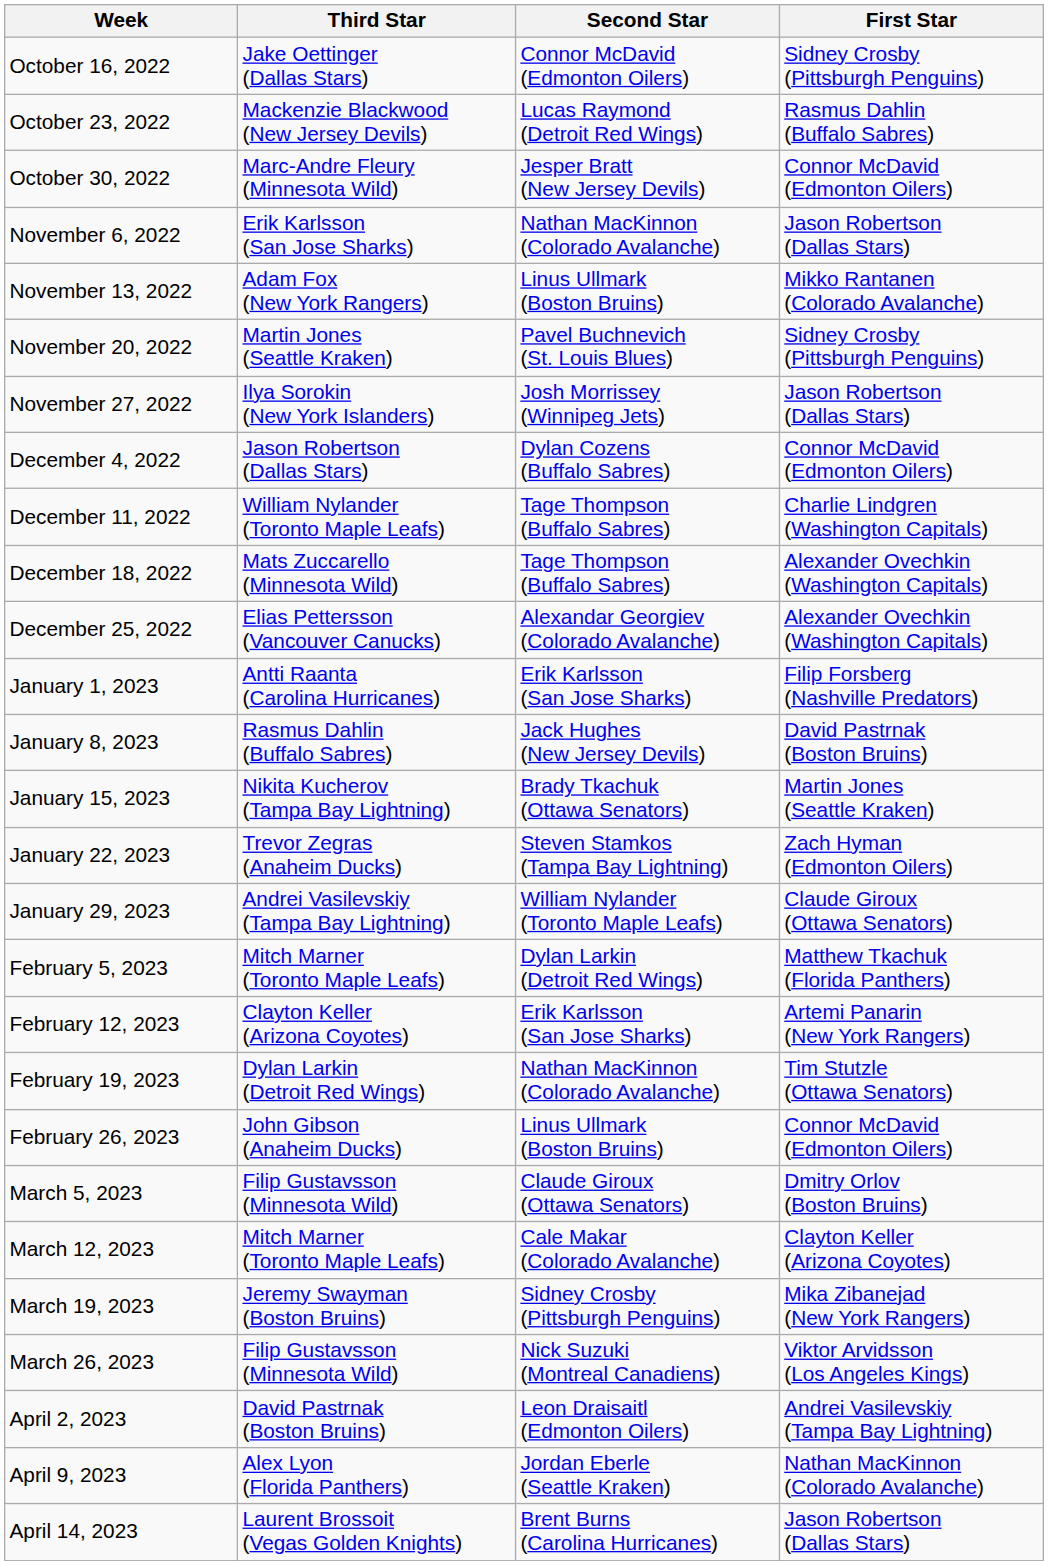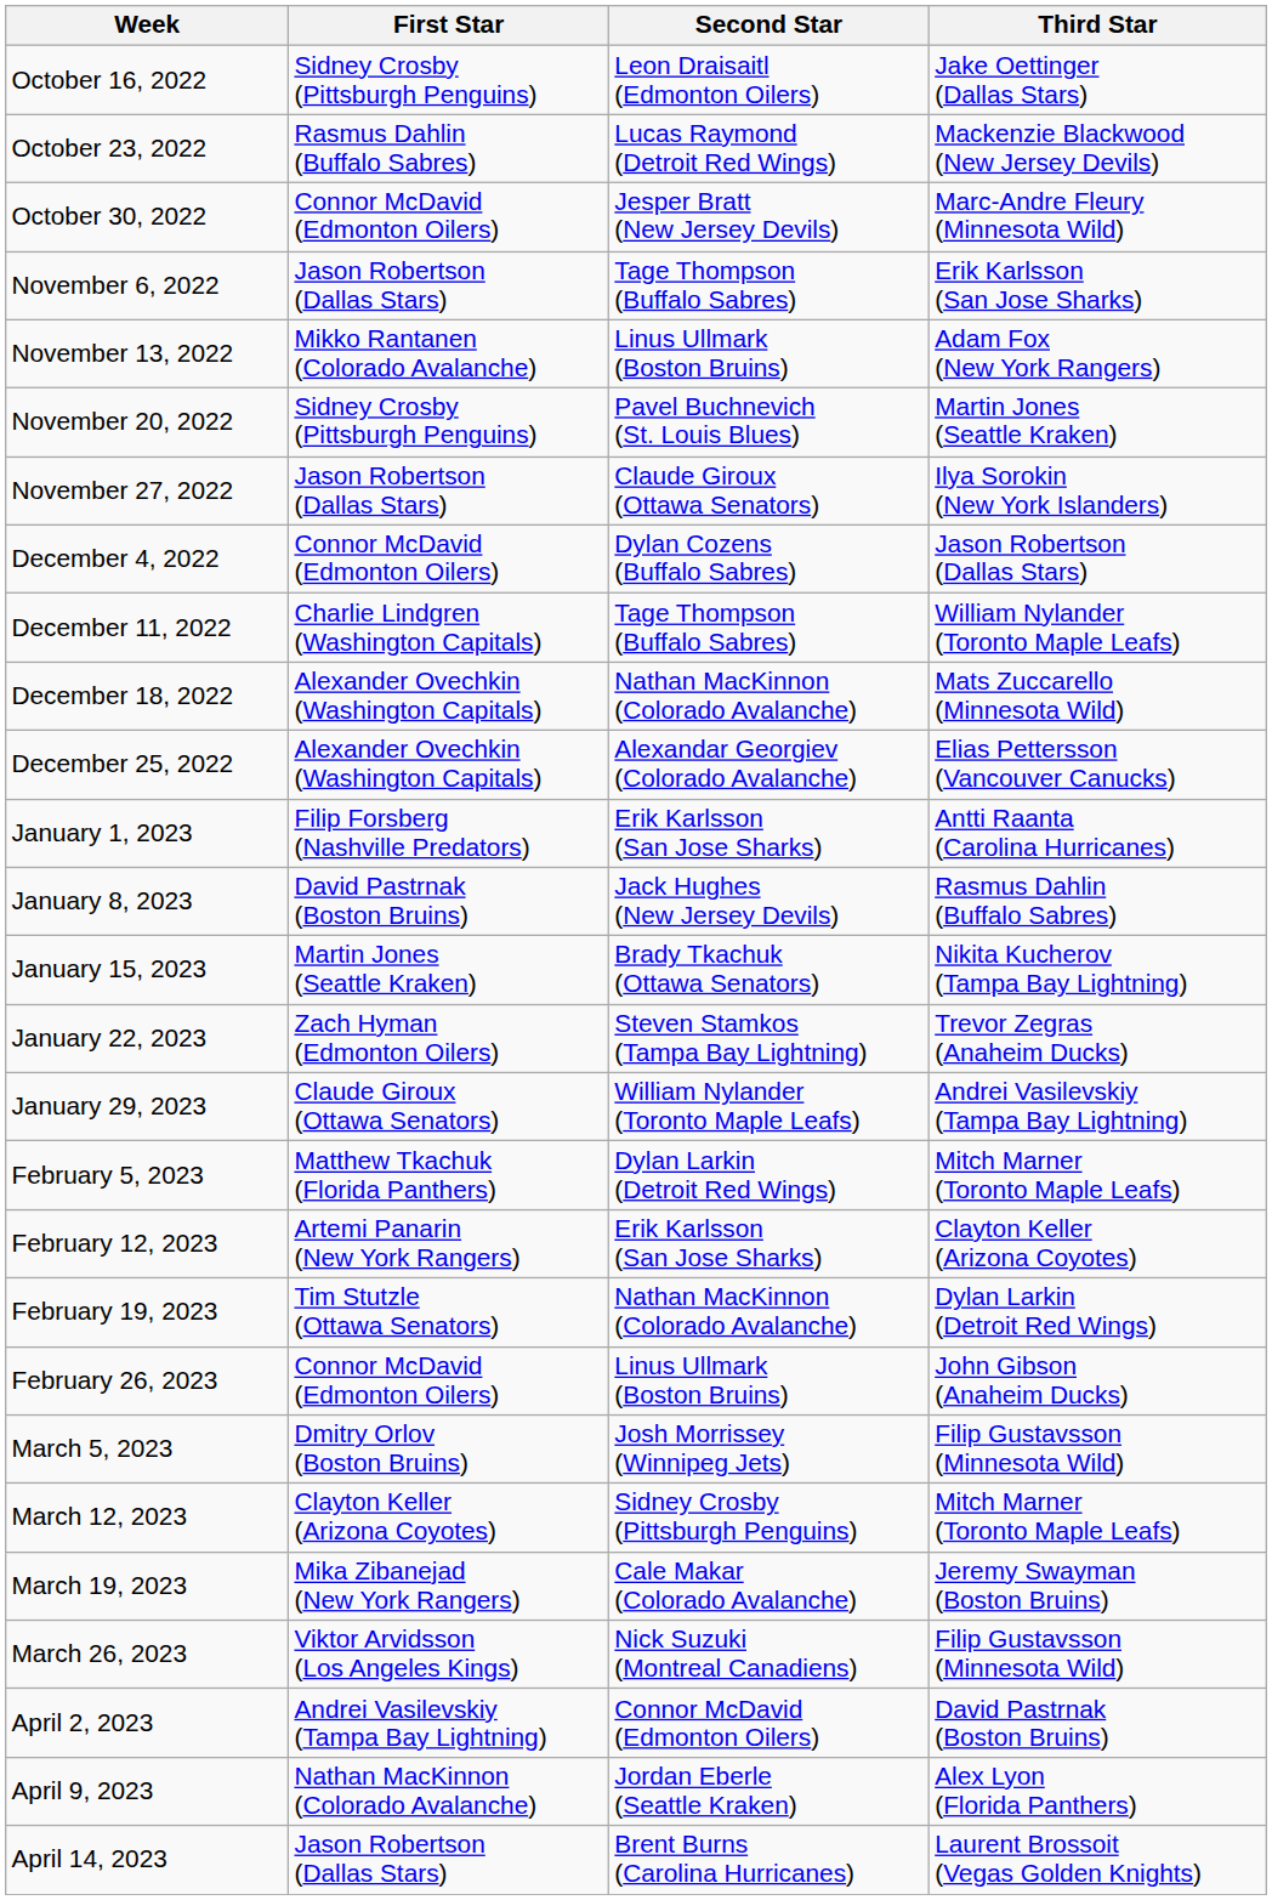 <table class="wikitable" style="width:50em;">
 <tr>
 <th>Week</th>
+<th>First Star</th>
+<th>Second Star</th>
 <th>Third Star</th>
-<th>Second Star</th>
-<th>First Star</th>
 </tr>
 <tr>
 <td>October 16, 2022</td>
+<td><a href='#'>Sidney Crosby</a><br>(<a href='#'>Pittsburgh Penguins</a>)</td>
+<td><a href='#'>Leon Draisaitl</a><br>(<a href='#'>Edmonton Oilers</a>)</td>
 <td><a href='#'>Jake Oettinger</a><br>(<a href='#'>Dallas Stars</a>)</td>
-<td><a href='#'>Connor McDavid</a><br>(<a href='#'>Edmonton Oilers</a>)</td>
-<td><a href='#'>Sidney Crosby</a><br>(<a href='#'>Pittsburgh Penguins</a>)</td>
 </tr>
 <tr>
 <td>October 23, 2022</td>
+<td><a href='#'>Rasmus Dahlin</a><br>(<a href='#'>Buffalo Sabres</a>)</td>
+<td><a href='#'>Lucas Raymond</a><br>(<a href='#'>Detroit Red Wings</a>)</td>
 <td><a href='#'>Mackenzie Blackwood</a><br>(<a href='#'>New Jersey Devils</a>)</td>
-<td><a href='#'>Lucas Raymond</a><br>(<a href='#'>Detroit Red Wings</a>)</td>
+</tr>
+<tr>
+<td>October 30, 2022</td>
+<td><a href='#'>Connor McDavid</a><br>(<a href='#'>Edmonton Oilers</a>)</td>
+<td><a href='#'>Jesper Bratt</a><br>(<a href='#'>New Jersey Devils</a>)</td>
+<td><a href='#'>Marc-Andre Fleury</a><br>(<a href='#'>Minnesota Wild</a>)</td>
+</tr>
+<tr>
+<td>November 6, 2022</td>
+<td><a href='#'>Jason Robertson</a><br>(<a href='#'>Dallas Stars</a>)</td>
+<td><a href='#'>Tage Thompson</a><br>(<a href='#'>Buffalo Sabres</a>)</td>
+<td><a href='#'>Erik Karlsson</a><br>(<a href='#'>San Jose Sharks</a>)</td>
+</tr>
+<tr>
+<td>November 13, 2022</td>
+<td><a href='#'>Mikko Rantanen</a><br>(<a href='#'>Colorado Avalanche</a>)</td>
+<td><a href='#'>Linus Ullmark</a><br>(<a href='#'>Boston Bruins</a>)</td>
+<td><a href='#'>Adam Fox</a><br>(<a href='#'>New York Rangers</a>)</td>
+</tr>
+<tr>
+<td>November 20, 2022</td>
+<td><a href='#'>Sidney Crosby</a><br>(<a href='#'>Pittsburgh Penguins</a>)</td>
+<td><a href='#'>Pavel Buchnevich</a><br>(<a href='#'>St. Louis Blues</a>)</td>
+<td><a href='#'>Martin Jones</a><br>(<a href='#'>Seattle Kraken</a>)</td>
+</tr>
+<tr>
+<td>November 27, 2022</td>
+<td><a href='#'>Jason Robertson</a><br>(<a href='#'>Dallas Stars</a>)</td>
+<td><a href='#'>Claude Giroux</a><br>(<a href='#'>Ottawa Senators</a>)</td>
+<td><a href='#'>Ilya Sorokin</a><br>(<a href='#'>New York Islanders</a>)</td>
+</tr>
+<tr>
+<td>December 4, 2022</td>
+<td><a href='#'>Connor McDavid</a><br>(<a href='#'>Edmonton Oilers</a>)</td>
+<td><a href='#'>Dylan Cozens</a><br>(<a href='#'>Buffalo Sabres</a>)</td>
+<td><a href='#'>Jason Robertson</a><br>(<a href='#'>Dallas Stars</a>)</td>
+</tr>
+<tr>
+<td>December 11, 2022</td>
+<td><a href='#'>Charlie Lindgren</a><br>(<a href='#'>Washington Capitals</a>)</td>
+<td><a href='#'>Tage Thompson</a><br>(<a href='#'>Buffalo Sabres</a>)</td>
+<td><a href='#'>William Nylander</a><br>(<a href='#'>Toronto Maple Leafs</a>)</td>
+</tr>
+<tr>
+<td>December 18, 2022</td>
+<td><a href='#'>Alexander Ovechkin</a><br>(<a href='#'>Washington Capitals</a>)</td>
+<td><a href='#'>Nathan MacKinnon</a><br>(<a href='#'>Colorado Avalanche</a>)</td>
+<td><a href='#'>Mats Zuccarello</a><br>(<a href='#'>Minnesota Wild</a>)</td>
+</tr>
+<tr>
+<td>December 25, 2022</td>
+<td><a href='#'>Alexander Ovechkin</a><br>(<a href='#'>Washington Capitals</a>)</td>
+<td><a href='#'>Alexandar Georgiev</a><br>(<a href='#'>Colorado Avalanche</a>)</td>
+<td><a href='#'>Elias Pettersson</a><br>(<a href='#'>Vancouver Canucks</a>)</td>
+</tr>
+<tr>
+<td>January 1, 2023</td>
+<td><a href='#'>Filip Forsberg</a><br>(<a href='#'>Nashville Predators</a>)</td>
+<td><a href='#'>Erik Karlsson</a><br>(<a href='#'>San Jose Sharks</a>)</td>
+<td><a href='#'>Antti Raanta</a><br>(<a href='#'>Carolina Hurricanes</a>)</td>
+</tr>
+<tr>
+<td>January 8, 2023</td>
+<td><a href='#'>David Pastrnak</a><br>(<a href='#'>Boston Bruins</a>)</td>
+<td><a href='#'>Jack Hughes</a><br>(<a href='#'>New Jersey Devils</a>)</td>
 <td><a href='#'>Rasmus Dahlin</a><br>(<a href='#'>Buffalo Sabres</a>)</td>
 </tr>
 <tr>
-<td>October 30, 2022</td>
-<td><a href='#'>Marc-Andre Fleury</a><br>(<a href='#'>Minnesota Wild</a>)</td>
-<td><a href='#'>Jesper Bratt</a><br>(<a href='#'>New Jersey Devils</a>)</td>
-<td><a href='#'>Connor McDavid</a><br>(<a href='#'>Edmonton Oilers</a>)</td>
+<td>January 15, 2023</td>
+<td><a href='#'>Martin Jones</a><br>(<a href='#'>Seattle Kraken</a>)</td>
+<td><a href='#'>Brady Tkachuk</a><br>(<a href='#'>Ottawa Senators</a>)</td>
+<td><a href='#'>Nikita Kucherov</a><br>(<a href='#'>Tampa Bay Lightning</a>)</td>
 </tr>
 <tr>
-<td>November 6, 2022</td>
-<td><a href='#'>Erik Karlsson</a><br>(<a href='#'>San Jose Sharks</a>)</td>
-<td><a href='#'>Nathan MacKinnon</a><br>(<a href='#'>Colorado Avalanche</a>)</td>
-<td><a href='#'>Jason Robertson</a><br>(<a href='#'>Dallas Stars</a>)</td>
+<td>January 22, 2023</td>
+<td><a href='#'>Zach Hyman</a><br>(<a href='#'>Edmonton Oilers</a>)</td>
+<td><a href='#'>Steven Stamkos</a><br>(<a href='#'>Tampa Bay Lightning</a>)</td>
+<td><a href='#'>Trevor Zegras</a><br>(<a href='#'>Anaheim Ducks</a>)</td>
 </tr>
 <tr>
-<td>November 13, 2022</td>
-<td><a href='#'>Adam Fox</a><br>(<a href='#'>New York Rangers</a>)</td>
-<td><a href='#'>Linus Ullmark</a><br>(<a href='#'>Boston Bruins</a>)</td>
-<td><a href='#'>Mikko Rantanen</a><br>(<a href='#'>Colorado Avalanche</a>)</td>
+<td>January 29, 2023</td>
+<td><a href='#'>Claude Giroux</a><br>(<a href='#'>Ottawa Senators</a>)</td>
+<td><a href='#'>William Nylander</a><br>(<a href='#'>Toronto Maple Leafs</a>)</td>
+<td><a href='#'>Andrei Vasilevskiy</a><br>(<a href='#'>Tampa Bay Lightning</a>)</td>
 </tr>
 <tr>
-<td>November 20, 2022</td>
-<td><a href='#'>Martin Jones</a><br>(<a href='#'>Seattle Kraken</a>)</td>
-<td><a href='#'>Pavel Buchnevich</a><br>(<a href='#'>St. Louis Blues</a>)</td>
-<td><a href='#'>Sidney Crosby</a><br>(<a href='#'>Pittsburgh Penguins</a>)</td>
+<td>February 5, 2023</td>
+<td><a href='#'>Matthew Tkachuk</a><br>(<a href='#'>Florida Panthers</a>)</td>
+<td><a href='#'>Dylan Larkin</a><br>(<a href='#'>Detroit Red Wings</a>)</td>
+<td><a href='#'>Mitch Marner</a><br>(<a href='#'>Toronto Maple Leafs</a>)</td>
 </tr>
 <tr>
-<td>November 27, 2022</td>
-<td><a href='#'>Ilya Sorokin</a><br>(<a href='#'>New York Islanders</a>)</td>
-<td><a href='#'>Josh Morrissey</a><br>(<a href='#'>Winnipeg Jets</a>)</td>
-<td><a href='#'>Jason Robertson</a><br>(<a href='#'>Dallas Stars</a>)</td>
+<td>February 12, 2023</td>
+<td><a href='#'>Artemi Panarin</a><br>(<a href='#'>New York Rangers</a>)</td>
+<td><a href='#'>Erik Karlsson</a><br>(<a href='#'>San Jose Sharks</a>)</td>
+<td><a href='#'>Clayton Keller</a><br>(<a href='#'>Arizona Coyotes</a>)</td>
 </tr>
 <tr>
-<td>December 4, 2022</td>
-<td><a href='#'>Jason Robertson</a><br>(<a href='#'>Dallas Stars</a>)</td>
-<td><a href='#'>Dylan Cozens</a><br>(<a href='#'>Buffalo Sabres</a>)</td>
-<td><a href='#'>Connor McDavid</a><br>(<a href='#'>Edmonton Oilers</a>)</td>
+<td>February 19, 2023</td>
+<td><a href='#'>Tim Stutzle</a><br>(<a href='#'>Ottawa Senators</a>)</td>
+<td><a href='#'>Nathan MacKinnon</a><br>(<a href='#'>Colorado Avalanche</a>)</td>
+<td><a href='#'>Dylan Larkin</a><br>(<a href='#'>Detroit Red Wings</a>)</td>
 </tr>
 <tr>
-<td>December 11, 2022</td>
-<td><a href='#'>William Nylander</a><br>(<a href='#'>Toronto Maple Leafs</a>)</td>
-<td><a href='#'>Tage Thompson</a><br>(<a href='#'>Buffalo Sabres</a>)</td>
-<td><a href='#'>Charlie Lindgren</a><br>(<a href='#'>Washington Capitals</a>)</td>
+<td>February 26, 2023</td>
+<td><a href='#'>Connor McDavid</a><br>(<a href='#'>Edmonton Oilers</a>)</td>
+<td><a href='#'>Linus Ullmark</a><br>(<a href='#'>Boston Bruins</a>)</td>
+<td><a href='#'>John Gibson</a><br>(<a href='#'>Anaheim Ducks</a>)</td>
 </tr>
 <tr>
-<td>December 18, 2022</td>
-<td><a href='#'>Mats Zuccarello</a><br>(<a href='#'>Minnesota Wild</a>)</td>
-<td><a href='#'>Tage Thompson</a><br>(<a href='#'>Buffalo Sabres</a>)</td>
-<td><a href='#'>Alexander Ovechkin</a><br>(<a href='#'>Washington Capitals</a>)</td>
+<td>March 5, 2023</td>
+<td><a href='#'>Dmitry Orlov</a><br>(<a href='#'>Boston Bruins</a>)</td>
+<td><a href='#'>Josh Morrissey</a><br>(<a href='#'>Winnipeg Jets</a>)</td>
+<td><a href='#'>Filip Gustavsson</a><br>(<a href='#'>Minnesota Wild</a>)</td>
 </tr>
 <tr>
-<td>December 25, 2022</td>
-<td><a href='#'>Elias Pettersson</a><br>(<a href='#'>Vancouver Canucks</a>)</td>
-<td><a href='#'>Alexandar Georgiev</a><br>(<a href='#'>Colorado Avalanche</a>)</td>
-<td><a href='#'>Alexander Ovechkin</a><br>(<a href='#'>Washington Capitals</a>)</td>
+<td>March 12, 2023</td>
+<td><a href='#'>Clayton Keller</a><br>(<a href='#'>Arizona Coyotes</a>)</td>
+<td><a href='#'>Sidney Crosby</a><br>(<a href='#'>Pittsburgh Penguins</a>)</td>
+<td><a href='#'>Mitch Marner</a><br>(<a href='#'>Toronto Maple Leafs</a>)</td>
 </tr>
 <tr>
-<td>January 1, 2023</td>
-<td><a href='#'>Antti Raanta</a><br>(<a href='#'>Carolina Hurricanes</a>)</td>
-<td><a href='#'>Erik Karlsson</a><br>(<a href='#'>San Jose Sharks</a>)</td>
-<td><a href='#'>Filip Forsberg</a><br>(<a href='#'>Nashville Predators</a>)</td>
+<td>March 19, 2023</td>
+<td><a href='#'>Mika Zibanejad</a><br>(<a href='#'>New York Rangers</a>)</td>
+<td><a href='#'>Cale Makar</a><br>(<a href='#'>Colorado Avalanche</a>)</td>
+<td><a href='#'>Jeremy Swayman</a><br>(<a href='#'>Boston Bruins</a>)</td>
 </tr>
 <tr>
-<td>January 8, 2023</td>
-<td><a href='#'>Rasmus Dahlin</a><br>(<a href='#'>Buffalo Sabres</a>)</td>
-<td><a href='#'>Jack Hughes</a><br>(<a href='#'>New Jersey Devils</a>)</td>
+<td>March 26, 2023</td>
+<td><a href='#'>Viktor Arvidsson</a><br>(<a href='#'>Los Angeles Kings</a>)</td>
+<td><a href='#'>Nick Suzuki</a><br>(<a href='#'>Montreal Canadiens</a>)</td>
+<td><a href='#'>Filip Gustavsson</a><br>(<a href='#'>Minnesota Wild</a>)</td>
+</tr>
+<tr>
+<td>April 2, 2023</td>
+<td><a href='#'>Andrei Vasilevskiy</a><br>(<a href='#'>Tampa Bay Lightning</a>)</td>
+<td><a href='#'>Connor McDavid</a><br>(<a href='#'>Edmonton Oilers</a>)</td>
 <td><a href='#'>David Pastrnak</a><br>(<a href='#'>Boston Bruins</a>)</td>
 </tr>
 <tr>
-<td>January 15, 2023</td>
-<td><a href='#'>Nikita Kucherov</a><br>(<a href='#'>Tampa Bay Lightning</a>)</td>
-<td><a href='#'>Brady Tkachuk</a><br>(<a href='#'>Ottawa Senators</a>)</td>
-<td><a href='#'>Martin Jones</a><br>(<a href='#'>Seattle Kraken</a>)</td>
-</tr>
-<tr>
-<td>January 22, 2023</td>
-<td><a href='#'>Trevor Zegras</a><br>(<a href='#'>Anaheim Ducks</a>)</td>
-<td><a href='#'>Steven Stamkos</a><br>(<a href='#'>Tampa Bay Lightning</a>)</td>
-<td><a href='#'>Zach Hyman</a><br>(<a href='#'>Edmonton Oilers</a>)</td>
-</tr>
-<tr>
-<td>January 29, 2023</td>
-<td><a href='#'>Andrei Vasilevskiy</a><br>(<a href='#'>Tampa Bay Lightning</a>)</td>
-<td><a href='#'>William Nylander</a><br>(<a href='#'>Toronto Maple Leafs</a>)</td>
-<td><a href='#'>Claude Giroux</a><br>(<a href='#'>Ottawa Senators</a>)</td>
-</tr>
-<tr>
-<td>February 5, 2023</td>
-<td><a href='#'>Mitch Marner</a><br>(<a href='#'>Toronto Maple Leafs</a>)</td>
-<td><a href='#'>Dylan Larkin</a><br>(<a href='#'>Detroit Red Wings</a>)</td>
-<td><a href='#'>Matthew Tkachuk</a><br>(<a href='#'>Florida Panthers</a>)</td>
-</tr>
-<tr>
-<td>February 12, 2023</td>
-<td><a href='#'>Clayton Keller</a><br>(<a href='#'>Arizona Coyotes</a>)</td>
-<td><a href='#'>Erik Karlsson</a><br>(<a href='#'>San Jose Sharks</a>)</td>
-<td><a href='#'>Artemi Panarin</a><br>(<a href='#'>New York Rangers</a>)</td>
-</tr>
-<tr>
-<td>February 19, 2023</td>
-<td><a href='#'>Dylan Larkin</a><br>(<a href='#'>Detroit Red Wings</a>)</td>
+<td>April 9, 2023</td>
 <td><a href='#'>Nathan MacKinnon</a><br>(<a href='#'>Colorado Avalanche</a>)</td>
-<td><a href='#'>Tim Stutzle</a><br>(<a href='#'>Ottawa Senators</a>)</td>
-</tr>
-<tr>
-<td>February 26, 2023</td>
-<td><a href='#'>John Gibson</a><br>(<a href='#'>Anaheim Ducks</a>)</td>
-<td><a href='#'>Linus Ullmark</a><br>(<a href='#'>Boston Bruins</a>)</td>
-<td><a href='#'>Connor McDavid</a><br>(<a href='#'>Edmonton Oilers</a>)</td>
-</tr>
-<tr>
-<td>March 5, 2023</td>
-<td><a href='#'>Filip Gustavsson</a><br>(<a href='#'>Minnesota Wild</a>)</td>
-<td><a href='#'>Claude Giroux</a><br>(<a href='#'>Ottawa Senators</a>)</td>
-<td><a href='#'>Dmitry Orlov</a><br>(<a href='#'>Boston Bruins</a>)</td>
-</tr>
-<tr>
-<td>March 12, 2023</td>
-<td><a href='#'>Mitch Marner</a><br>(<a href='#'>Toronto Maple Leafs</a>)</td>
-<td><a href='#'>Cale Makar</a><br>(<a href='#'>Colorado Avalanche</a>)</td>
-<td><a href='#'>Clayton Keller</a><br>(<a href='#'>Arizona Coyotes</a>)</td>
-</tr>
-<tr>
-<td>March 19, 2023</td>
-<td><a href='#'>Jeremy Swayman</a><br>(<a href='#'>Boston Bruins</a>)</td>
-<td><a href='#'>Sidney Crosby</a><br>(<a href='#'>Pittsburgh Penguins</a>)</td>
-<td><a href='#'>Mika Zibanejad</a><br>(<a href='#'>New York Rangers</a>)</td>
-</tr>
-<tr>
-<td>March 26, 2023</td>
-<td><a href='#'>Filip Gustavsson</a><br>(<a href='#'>Minnesota Wild</a>)</td>
-<td><a href='#'>Nick Suzuki</a><br>(<a href='#'>Montreal Canadiens</a>)</td>
-<td><a href='#'>Viktor Arvidsson</a><br>(<a href='#'>Los Angeles Kings</a>)</td>
-</tr>
-<tr>
-<td>April 2, 2023</td>
-<td><a href='#'>David Pastrnak</a><br>(<a href='#'>Boston Bruins</a>)</td>
-<td><a href='#'>Leon Draisaitl</a><br>(<a href='#'>Edmonton Oilers</a>)</td>
-<td><a href='#'>Andrei Vasilevskiy</a><br>(<a href='#'>Tampa Bay Lightning</a>)</td>
-</tr>
-<tr>
-<td>April 9, 2023</td>
+<td><a href='#'>Jordan Eberle</a><br>(<a href='#'>Seattle Kraken</a>)</td>
 <td><a href='#'>Alex Lyon</a><br>(<a href='#'>Florida Panthers</a>)</td>
-<td><a href='#'>Jordan Eberle</a><br>(<a href='#'>Seattle Kraken</a>)</td>
-<td><a href='#'>Nathan MacKinnon</a><br>(<a href='#'>Colorado Avalanche</a>)</td>
 </tr>
 <tr>
 <td>April 14, 2023</td>
+<td><a href='#'>Jason Robertson</a><br>(<a href='#'>Dallas Stars</a>)</td>
+<td><a href='#'>Brent Burns</a><br>(<a href='#'>Carolina Hurricanes</a>)</td>
 <td><a href='#'>Laurent Brossoit</a><br>(<a href='#'>Vegas Golden Knights</a>)</td>
-<td><a href='#'>Brent Burns</a><br>(<a href='#'>Carolina Hurricanes</a>)</td>
-<td><a href='#'>Jason Robertson</a><br>(<a href='#'>Dallas Stars</a>)</td>
 </tr>
 </table>
